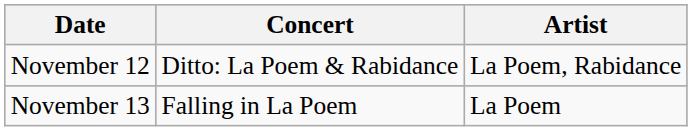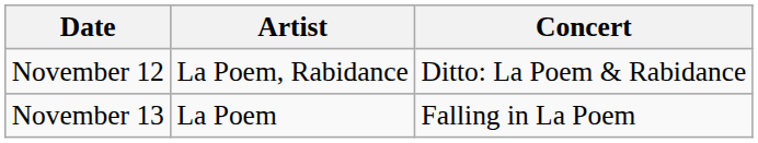 <table class="wikitable">
 <tr>
 <th>Date</th>
+<th>Artist</th>
 <th>Concert</th>
-<th>Artist</th>
 </tr>
 <tr>
 <td>November 12</td>
+<td>La Poem, Rabidance</td>
 <td>Ditto: La Poem & Rabidance</td>
-<td>La Poem, Rabidance</td>
 </tr>
 <tr>
 <td>November 13</td>
+<td>La Poem</td>
 <td>Falling in La Poem</td>
-<td>La Poem</td>
 </tr>
 </table>
